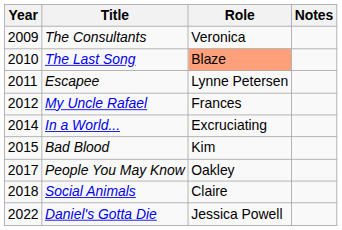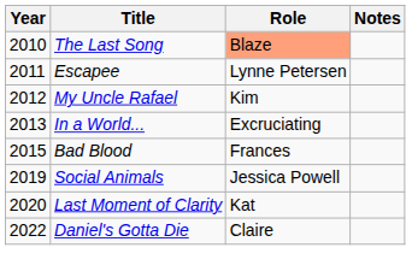 <table class="wikitable sortable">
 <tr>
 <th>Year</th>
 <th>Title</th>
 <th>Role</th>
 <th>Notes</th>
-</tr>
-<tr>
-<td>2009</td>
-<td><em>The Consultants</em></td>
-<td>Veronica</td>
-<td></td>
 </tr>
 <tr>
 <td>2010</td>
 <td><em><a href='#'>The Last Song</a></em></td>
 <td style="background: lightsalmon;">Blaze</td>
 <td></td>
 </tr>
 <tr>
 <td>2011</td>
 <td><em>Escapee</em></td>
 <td>Lynne Petersen</td>
 <td></td>
 </tr>
 <tr>
 <td>2012</td>
 <td><em><a href='#'>My Uncle Rafael</a></em></td>
-<td>Frances</td>
+<td>Kim</td>
 <td></td>
 </tr>
 <tr>
-<td>2014</td>
+<td>2013</td>
 <td><em><a href='#'>In a World...</a></em></td>
 <td>Excruciating</td>
 <td></td>
 </tr>
 <tr>
 <td>2015</td>
 <td><em>Bad Blood</em></td>
-<td>Kim</td>
+<td>Frances</td>
 <td></td>
 </tr>
 <tr>
-<td>2017</td>
-<td><em>People You May Know</em></td>
-<td>Oakley</td>
+<td>2019</td>
+<td><em><a href='#'>Social Animals</a></em></td>
+<td>Jessica Powell</td>
 <td></td>
 </tr>
 <tr>
-<td>2018</td>
-<td><em><a href='#'>Social Animals</a></em></td>
-<td>Claire</td>
+<td>2020</td>
+<td><em><a href='#'>Last Moment of Clarity</a></em></td>
+<td>Kat</td>
 <td></td>
 </tr>
 <tr>
 <td>2022</td>
 <td><em><a href='#'>Daniel's Gotta Die</a></em></td>
-<td>Jessica Powell</td>
+<td>Claire</td>
 <td></td>
 </tr>
 </table>
